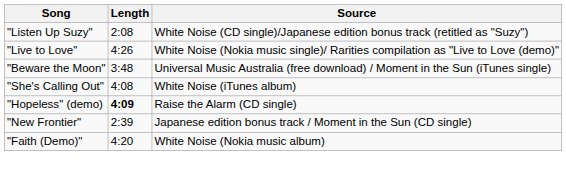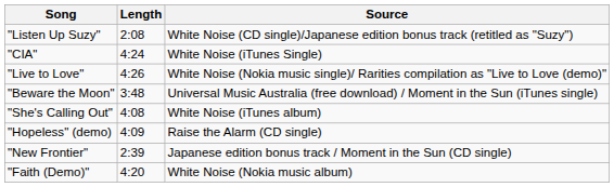 <table class="wikitable">
 <tr>
 <th>Song</th>
 <th>Length</th>
 <th>Source</th>
 </tr>
 <tr>
 <td>"Listen Up Suzy"</td>
 <td>2:08</td>
 <td>White Noise (CD single)/Japanese edition bonus track (retitled as "Suzy")</td>
+</tr>
+<tr>
+<td>"CIA"</td>
+<td>4:24</td>
+<td>White Noise (iTunes Single)</td>
 </tr>
 <tr>
 <td>"Live to Love"</td>
 <td>4:26</td>
 <td>White Noise (Nokia music single)/ Rarities compilation as "Live to Love (demo)"</td>
 </tr>
 <tr>
 <td>"Beware the Moon"</td>
 <td>3:48</td>
 <td>Universal Music Australia (free download) / Moment in the Sun (iTunes single)</td>
 </tr>
 <tr>
 <td>"She's Calling Out"</td>
 <td>4:08</td>
 <td>White Noise (iTunes album)</td>
 </tr>
 <tr>
 <td>"Hopeless" (demo)</td>
-<td><strong>4:09</strong></td>
+<td>4:09</td>
 <td>Raise the Alarm (CD single)</td>
 </tr>
 <tr>
 <td>"New Frontier"</td>
 <td>2:39</td>
 <td>Japanese edition bonus track / Moment in the Sun (CD single)</td>
 </tr>
 <tr>
 <td>"Faith (Demo)"</td>
 <td>4:20</td>
 <td>White Noise (Nokia music album)</td>
 </tr>
 </table>
